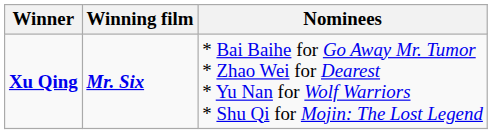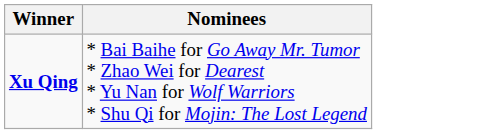 <table class="wikitable">
 <tr>
 <th>Winner</th>
-<th>Winning film</th>
 <th>Nominees</th>
 </tr>
 <tr>
 <td><strong><a href='#'>Xu Qing</a></strong></td>
-<td><strong><em><a href='#'>Mr. Six</a></em></strong></td>
 <td>* <a href='#'>Bai Baihe</a> for <em><a href='#'>Go Away Mr. Tumor</a></em><br> * <a href='#'>Zhao Wei</a> for <em><a href='#'>Dearest</a></em><br> * <a href='#'>Yu Nan</a> for <em><a href='#'>Wolf Warriors</a></em><br> * <a href='#'>Shu Qi</a> for <em><a href='#'>Mojin: The Lost Legend</a></em></td>
 </tr>
 </table>
